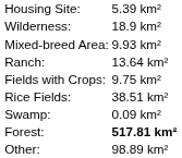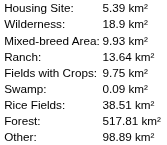 <table class="toccolours">
 <tr>
 <td>Housing Site:</td>
 <td>5.39 km²</td>
 </tr>
 <tr>
 <td>Wilderness:</td>
 <td>18.9 km²</td>
 </tr>
 <tr>
 <td>Mixed-breed Area:</td>
 <td>9.93 km²</td>
 </tr>
 <tr>
 <td>Ranch:</td>
 <td>13.64 km²</td>
 </tr>
 <tr>
 <td>Fields with Crops:</td>
 <td>9.75 km²</td>
 </tr>
 <tr>
+<td>Swamp:</td>
+<td>0.09 km²</td>
+</tr>
+<tr>
 <td>Rice Fields:</td>
 <td>38.51 km²</td>
 </tr>
 <tr>
-<td>Swamp:</td>
-<td>0.09 km²</td>
-</tr>
-<tr>
 <td>Forest:</td>
-<td><strong>517.81 km²</strong></td>
+<td>517.81 km²</td>
 </tr>
 <tr>
 <td>Other:</td>
 <td>98.89 km²</td>
 </tr>
 </table>
